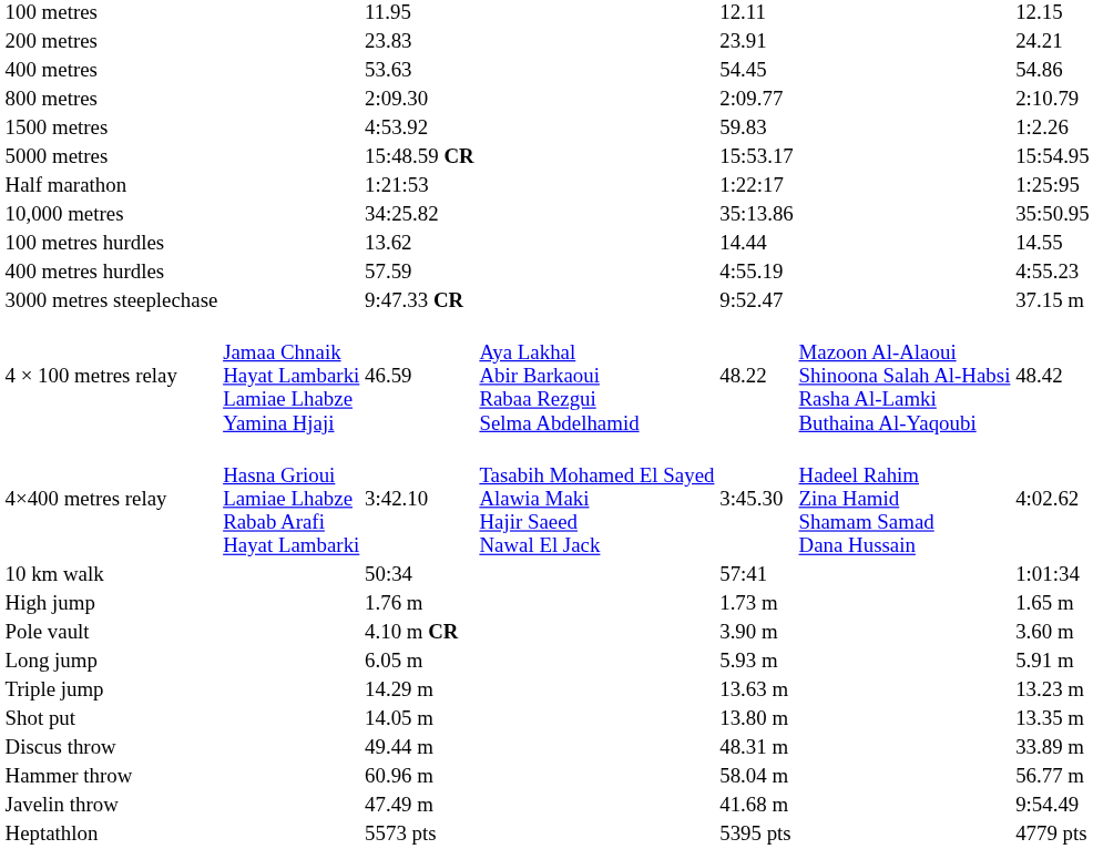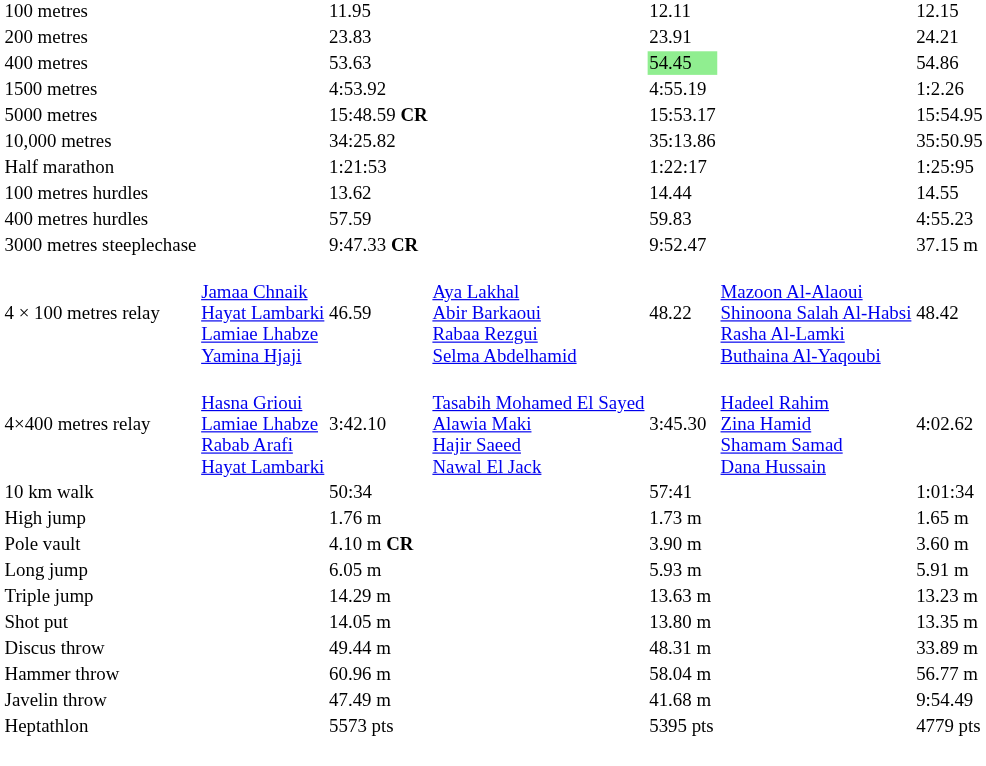 <table>
 <tr>
 <td>100 metres</td>
 <td></td>
 <td>11.95</td>
 <td></td>
 <td>12.11</td>
 <td></td>
 <td>12.15</td>
 </tr>
 <tr>
 <td>200 metres</td>
 <td></td>
 <td>23.83</td>
 <td></td>
 <td>23.91</td>
 <td></td>
 <td>24.21</td>
 </tr>
 <tr>
 <td>400 metres</td>
 <td></td>
 <td>53.63</td>
 <td></td>
-<td>54.45</td>
+<td style="background: lightgreen;">54.45</td>
 <td></td>
 <td>54.86</td>
-</tr>
-<tr>
-<td>800 metres</td>
-<td></td>
-<td>2:09.30</td>
-<td></td>
-<td>2:09.77</td>
-<td></td>
-<td>2:10.79</td>
 </tr>
 <tr>
 <td>1500 metres</td>
 <td></td>
 <td>4:53.92</td>
 <td></td>
-<td>59.83</td>
+<td>4:55.19</td>
 <td></td>
 <td>1:2.26</td>
 </tr>
 <tr>
 <td>5000 metres</td>
 <td></td>
 <td>15:48.59 <strong>CR</strong></td>
 <td></td>
 <td>15:53.17</td>
 <td></td>
 <td>15:54.95</td>
 </tr>
 <tr>
+<td>10,000 metres</td>
+<td></td>
+<td>34:25.82</td>
+<td></td>
+<td>35:13.86</td>
+<td></td>
+<td>35:50.95</td>
+</tr>
+<tr>
 <td>Half marathon</td>
 <td></td>
 <td>1:21:53</td>
 <td></td>
 <td>1:22:17</td>
 <td></td>
 <td>1:25:95</td>
-</tr>
-<tr>
-<td>10,000 metres</td>
-<td></td>
-<td>34:25.82</td>
-<td></td>
-<td>35:13.86</td>
-<td></td>
-<td>35:50.95</td>
 </tr>
 <tr>
 <td>100 metres hurdles</td>
 <td></td>
 <td>13.62</td>
 <td></td>
 <td>14.44</td>
 <td></td>
 <td>14.55</td>
 </tr>
 <tr>
 <td>400 metres hurdles</td>
 <td></td>
 <td>57.59</td>
 <td></td>
-<td>4:55.19</td>
+<td>59.83</td>
 <td></td>
 <td>4:55.23</td>
 </tr>
 <tr>
 <td>3000 metres steeplechase</td>
 <td></td>
 <td>9:47.33 <strong>CR</strong></td>
 <td></td>
 <td>9:52.47</td>
 <td></td>
 <td>37.15 m</td>
 </tr>
 <tr>
 <td>4 × 100 metres relay</td>
 <td><br><a href='#'>Jamaa Chnaik</a><br><a href='#'>Hayat Lambarki</a><br><a href='#'>Lamiae Lhabze</a><br><a href='#'>Yamina Hjaji</a></td>
 <td>46.59</td>
 <td><br><a href='#'>Aya Lakhal</a><br><a href='#'>Abir Barkaoui</a><br><a href='#'>Rabaa Rezgui</a><br><a href='#'>Selma Abdelhamid</a></td>
 <td>48.22</td>
 <td><br><a href='#'>Mazoon Al-Alaoui</a><br><a href='#'>Shinoona Salah Al-Habsi</a><br><a href='#'>Rasha Al-Lamki</a><br><a href='#'>Buthaina Al-Yaqoubi</a></td>
 <td>48.42</td>
 </tr>
 <tr>
 <td>4×400 metres relay</td>
 <td><br><a href='#'>Hasna Grioui</a><br><a href='#'>Lamiae Lhabze</a><br><a href='#'>Rabab Arafi</a><br><a href='#'>Hayat Lambarki</a></td>
 <td>3:42.10</td>
 <td><br><a href='#'>Tasabih Mohamed El Sayed</a><br><a href='#'>Alawia Maki</a><br><a href='#'>Hajir Saeed</a><br><a href='#'>Nawal El Jack</a></td>
 <td>3:45.30</td>
 <td><br><a href='#'>Hadeel Rahim</a><br><a href='#'>Zina Hamid</a><br><a href='#'>Shamam Samad</a><br><a href='#'>Dana Hussain</a></td>
 <td>4:02.62</td>
 </tr>
 <tr>
 <td>10 km walk</td>
 <td></td>
 <td>50:34</td>
 <td></td>
 <td>57:41</td>
 <td></td>
 <td>1:01:34</td>
 </tr>
 <tr>
 <td>High jump</td>
 <td></td>
 <td>1.76 m</td>
 <td></td>
 <td>1.73 m</td>
 <td></td>
 <td>1.65 m</td>
 </tr>
 <tr>
 <td>Pole vault</td>
 <td></td>
 <td>4.10 m <strong>CR</strong></td>
 <td></td>
 <td>3.90 m</td>
 <td></td>
 <td>3.60 m</td>
 </tr>
 <tr>
 <td>Long jump</td>
 <td></td>
 <td>6.05 m</td>
 <td></td>
 <td>5.93 m</td>
 <td></td>
 <td>5.91 m</td>
 </tr>
 <tr>
 <td>Triple jump</td>
 <td></td>
 <td>14.29 m</td>
 <td></td>
 <td>13.63 m</td>
 <td></td>
 <td>13.23 m</td>
 </tr>
 <tr>
 <td>Shot put</td>
 <td></td>
 <td>14.05 m</td>
 <td></td>
 <td>13.80 m</td>
 <td></td>
 <td>13.35 m</td>
 </tr>
 <tr>
 <td>Discus throw</td>
 <td></td>
 <td>49.44 m</td>
 <td></td>
 <td>48.31 m</td>
 <td></td>
 <td>33.89 m</td>
 </tr>
 <tr>
 <td>Hammer throw</td>
 <td></td>
 <td>60.96 m</td>
 <td></td>
 <td>58.04 m</td>
 <td></td>
 <td>56.77 m</td>
 </tr>
 <tr>
 <td>Javelin throw</td>
 <td></td>
 <td>47.49 m</td>
 <td></td>
 <td>41.68 m</td>
 <td></td>
 <td>9:54.49</td>
 </tr>
 <tr>
 <td>Heptathlon</td>
 <td></td>
 <td>5573 pts</td>
 <td></td>
 <td>5395 pts</td>
 <td></td>
 <td>4779 pts</td>
 </tr>
 </table>
